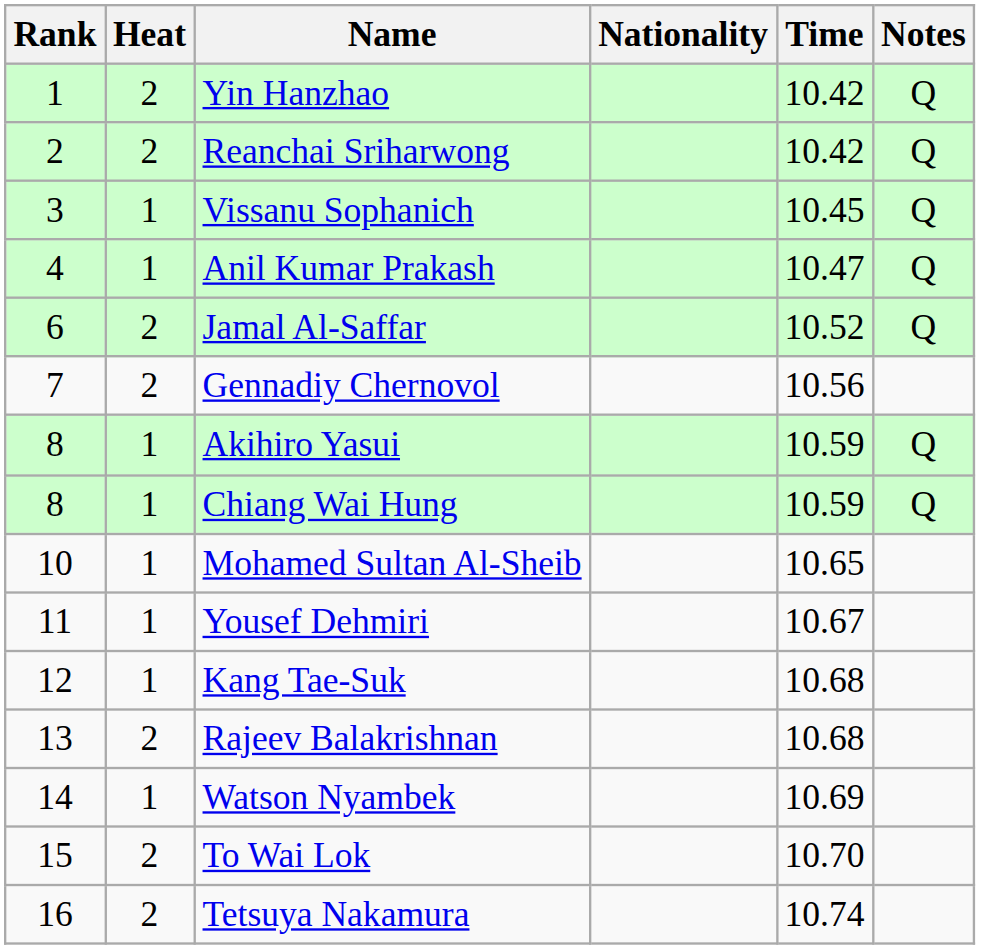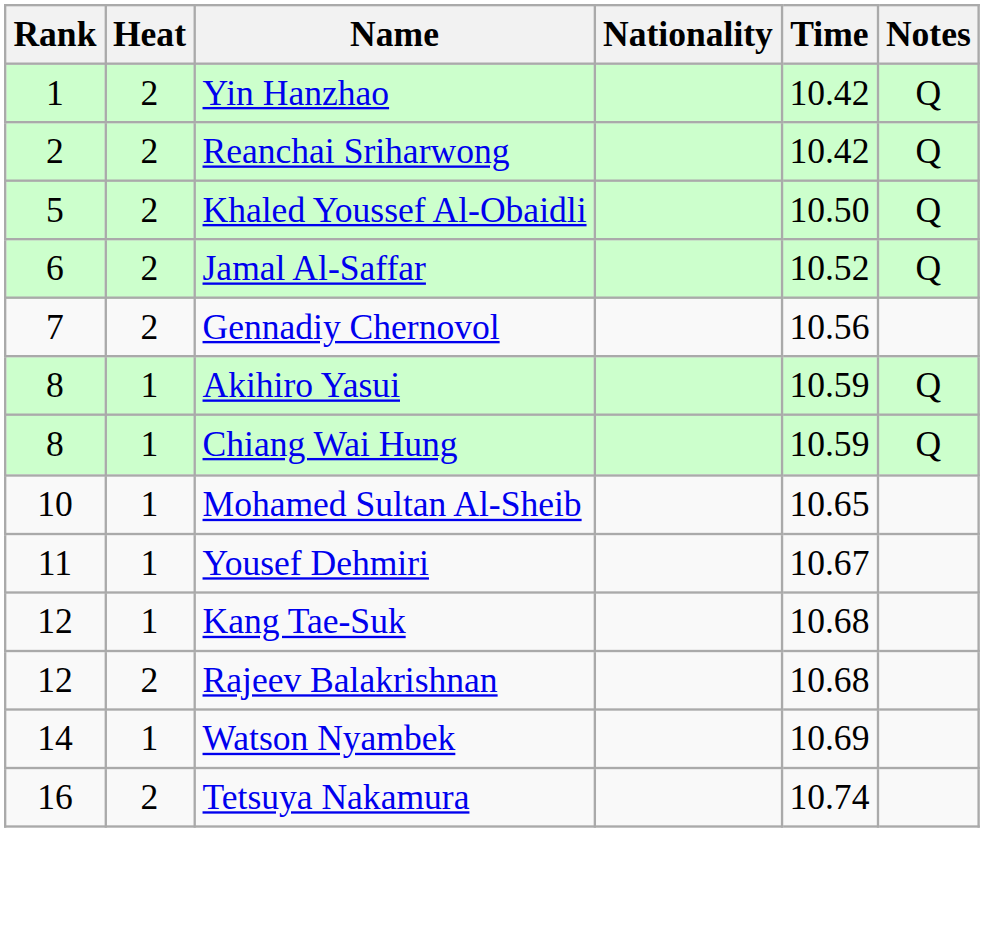 <table class="wikitable sortable" style="text-align:center; font-size:95%">
 <tr>
 <th>Rank</th>
 <th>Heat</th>
 <th>Name</th>
 <th>Nationality</th>
 <th>Time</th>
 <th>Notes</th>
 </tr>
 <tr bgcolor=ccffcc>
 <td>1</td>
 <td>2</td>
 <td align=left><a href='#'>Yin Hanzhao</a></td>
 <td align=left></td>
 <td>10.42</td>
 <td>Q</td>
 </tr>
 <tr bgcolor=ccffcc>
 <td>2</td>
 <td>2</td>
 <td align=left><a href='#'>Reanchai Sriharwong</a></td>
 <td align=left></td>
 <td>10.42</td>
 <td>Q</td>
 </tr>
 <tr bgcolor=ccffcc>
-<td>3</td>
-<td>1</td>
-<td align=left><a href='#'>Vissanu Sophanich</a></td>
+<td>5</td>
+<td>2</td>
+<td align=left><a href='#'>Khaled Youssef Al-Obaidli</a></td>
 <td align=left></td>
-<td>10.45</td>
-<td>Q</td>
-</tr>
-<tr bgcolor=ccffcc>
-<td>4</td>
-<td>1</td>
-<td align=left><a href='#'>Anil Kumar Prakash</a></td>
-<td align=left></td>
-<td>10.47</td>
+<td>10.50</td>
 <td>Q</td>
 </tr>
 <tr bgcolor=ccffcc>
 <td>6</td>
 <td>2</td>
 <td align=left><a href='#'>Jamal Al-Saffar</a></td>
 <td align=left></td>
 <td>10.52</td>
 <td>Q</td>
 </tr>
 <tr>
 <td>7</td>
 <td>2</td>
 <td align=left><a href='#'>Gennadiy Chernovol</a></td>
 <td align=left></td>
 <td>10.56</td>
 <td></td>
 </tr>
 <tr bgcolor=ccffcc>
 <td>8</td>
 <td>1</td>
 <td align=left><a href='#'>Akihiro Yasui</a></td>
 <td align=left></td>
 <td>10.59</td>
 <td>Q</td>
 </tr>
 <tr bgcolor=ccffcc>
 <td>8</td>
 <td>1</td>
 <td align=left><a href='#'>Chiang Wai Hung</a></td>
 <td align=left></td>
 <td>10.59</td>
 <td>Q</td>
 </tr>
 <tr>
 <td>10</td>
 <td>1</td>
 <td align=left><a href='#'>Mohamed Sultan Al-Sheib</a></td>
 <td align=left></td>
 <td>10.65</td>
 <td></td>
 </tr>
 <tr>
 <td>11</td>
 <td>1</td>
 <td align=left><a href='#'>Yousef Dehmiri</a></td>
 <td align=left></td>
 <td>10.67</td>
 <td></td>
 </tr>
 <tr>
 <td>12</td>
 <td>1</td>
 <td align=left><a href='#'>Kang Tae-Suk</a></td>
 <td align=left></td>
 <td>10.68</td>
 <td></td>
 </tr>
 <tr>
-<td>13</td>
+<td>12</td>
 <td>2</td>
 <td align=left><a href='#'>Rajeev Balakrishnan</a></td>
 <td align=left></td>
 <td>10.68</td>
 <td></td>
 </tr>
 <tr>
 <td>14</td>
 <td>1</td>
 <td align=left><a href='#'>Watson Nyambek</a></td>
 <td align=left></td>
 <td>10.69</td>
 <td></td>
 </tr>
 <tr>
-<td>15</td>
-<td>2</td>
-<td align=left><a href='#'>To Wai Lok</a></td>
-<td align=left></td>
-<td>10.70</td>
-<td></td>
-</tr>
-<tr>
 <td>16</td>
 <td>2</td>
 <td align=left><a href='#'>Tetsuya Nakamura</a></td>
 <td align=left></td>
 <td>10.74</td>
 <td></td>
 </tr>
 </table>
